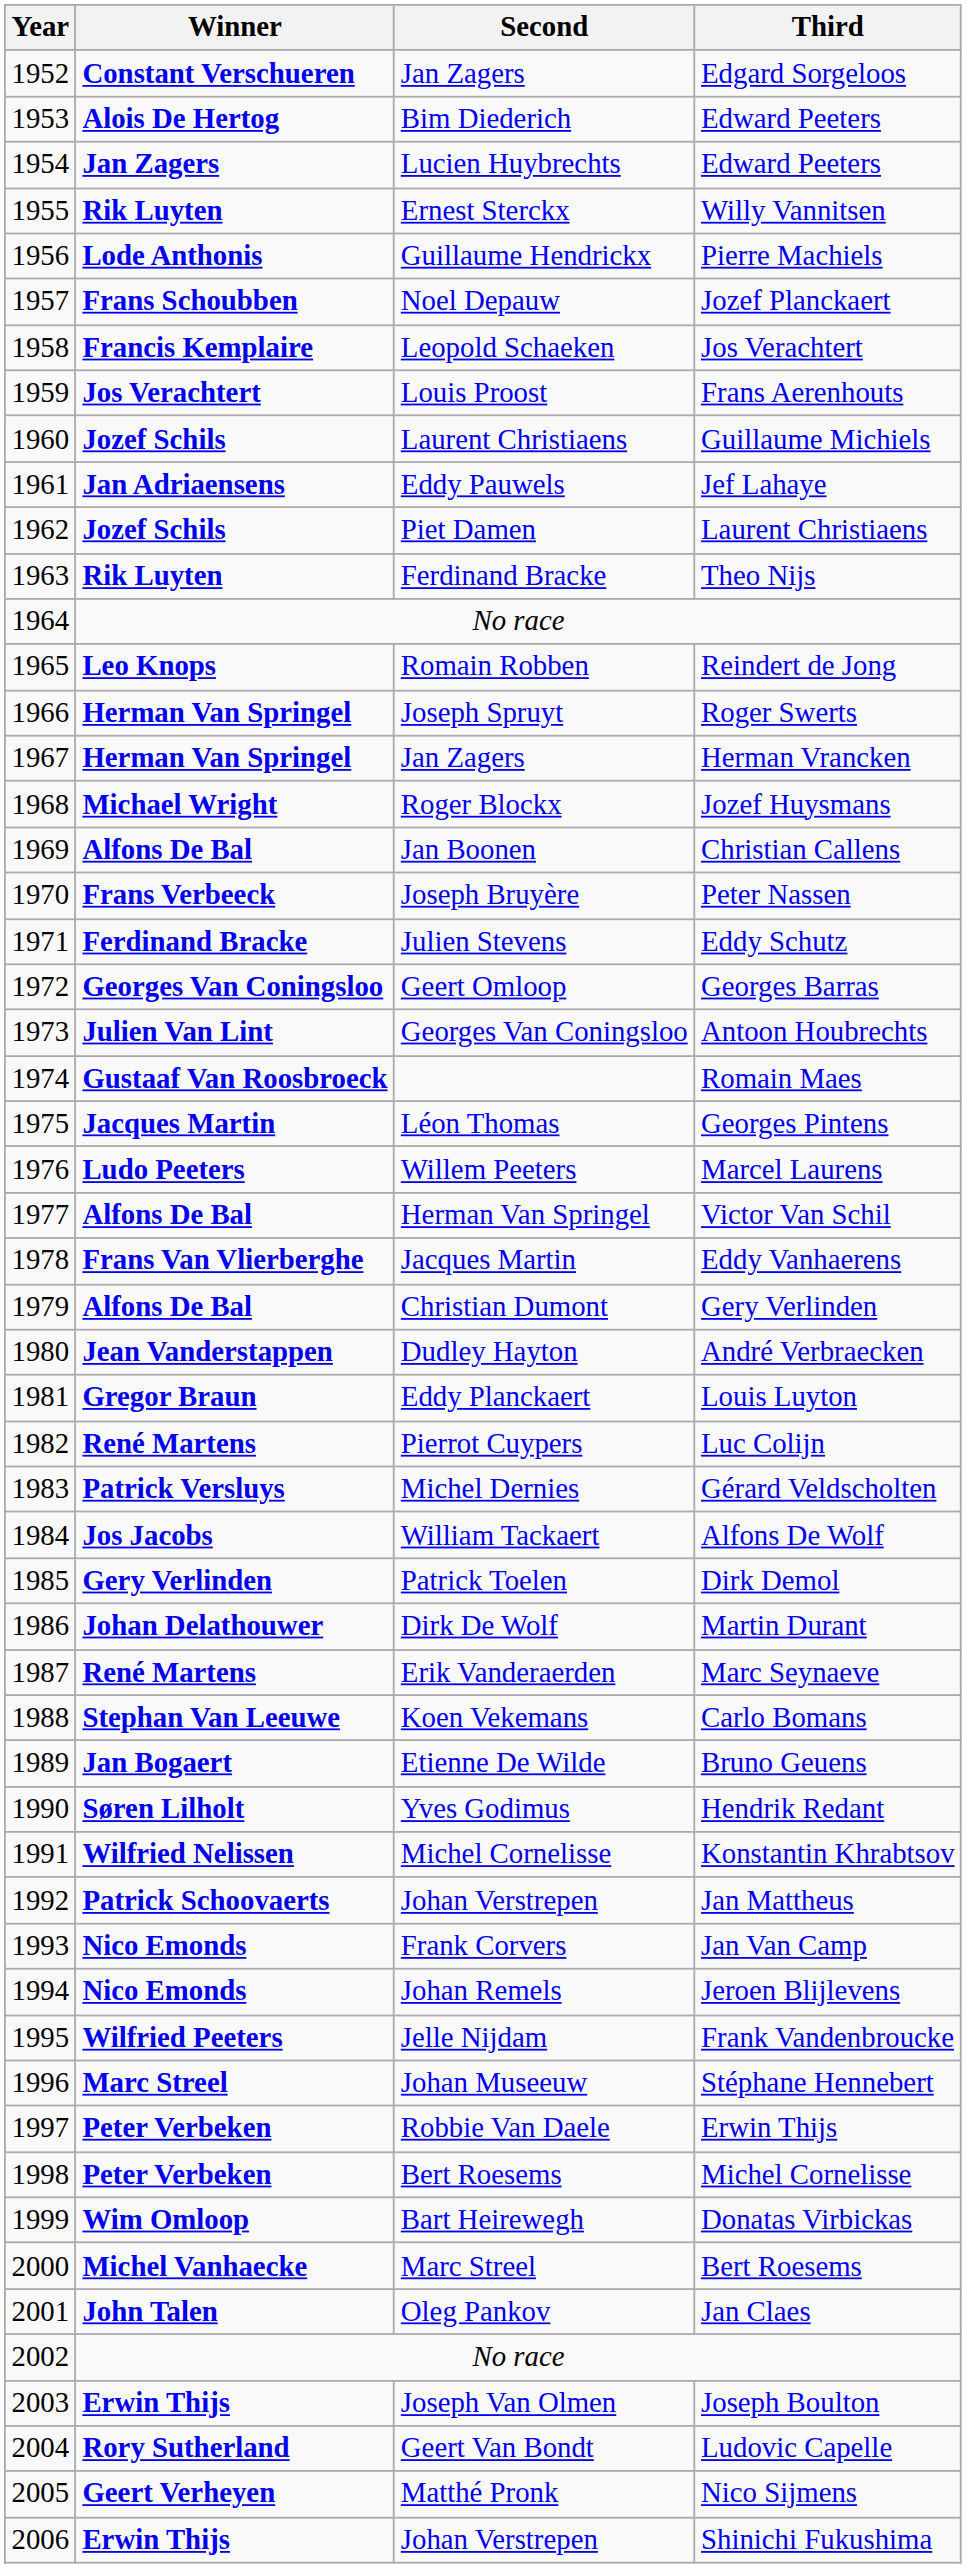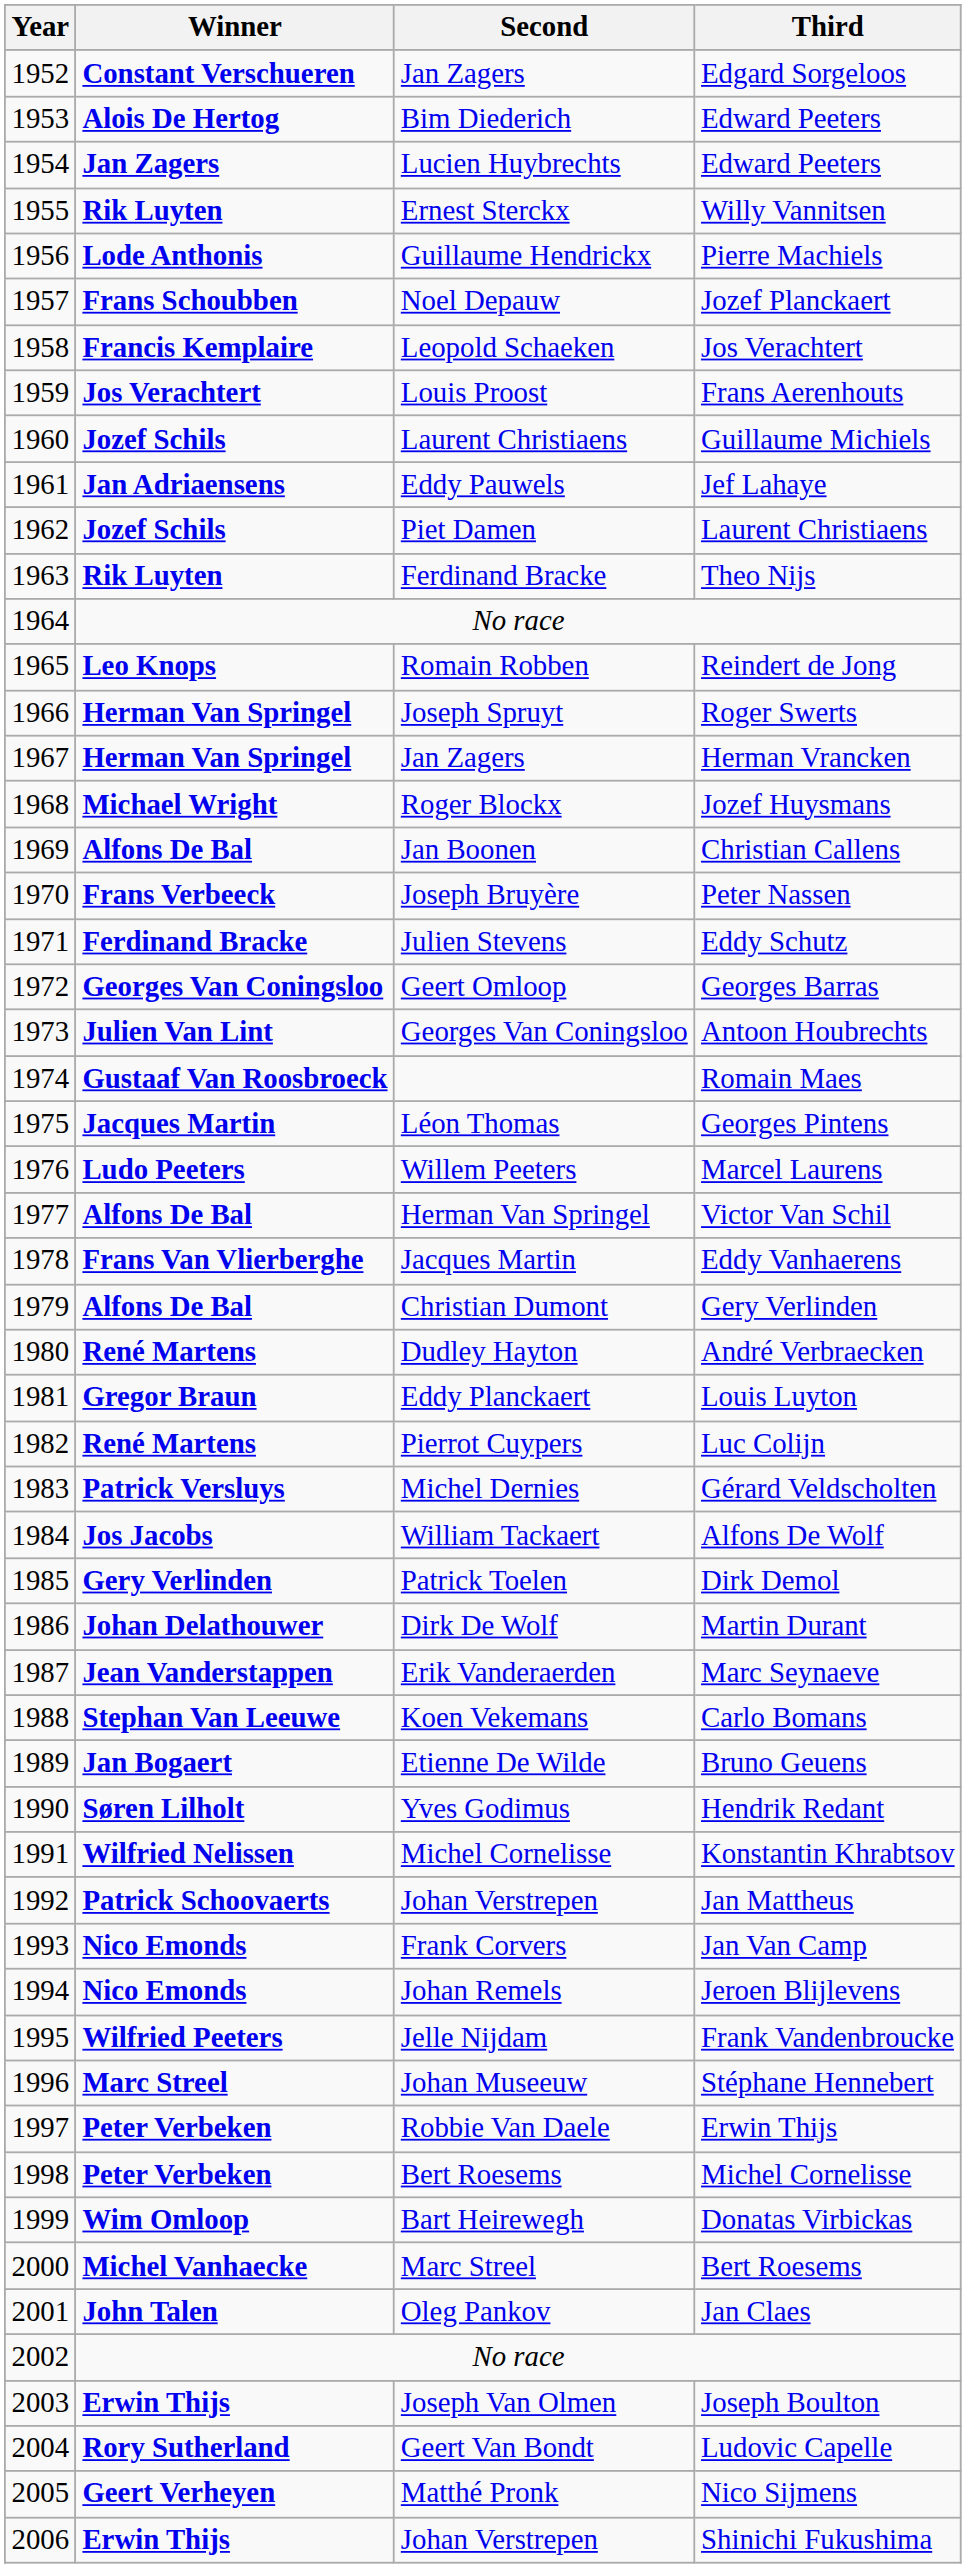 <table class="wikitable sortable">
 <tr>
 <th>Year</th>
 <th>Winner</th>
 <th>Second</th>
 <th>Third</th>
 </tr>
 <tr>
 <td>1952</td>
 <td> <strong><a href='#'>Constant Verschueren</a></strong></td>
 <td> <a href='#'>Jan Zagers</a></td>
 <td> <a href='#'>Edgard Sorgeloos</a></td>
 </tr>
 <tr>
 <td>1953</td>
 <td> <strong><a href='#'>Alois De Hertog</a></strong></td>
 <td> <a href='#'>Bim Diederich</a></td>
 <td> <a href='#'>Edward Peeters</a></td>
 </tr>
 <tr>
 <td>1954</td>
 <td> <strong><a href='#'>Jan Zagers</a></strong></td>
 <td> <a href='#'>Lucien Huybrechts</a></td>
 <td> <a href='#'>Edward Peeters</a></td>
 </tr>
 <tr>
 <td>1955</td>
 <td> <strong><a href='#'>Rik Luyten</a></strong></td>
 <td> <a href='#'>Ernest Sterckx</a></td>
 <td> <a href='#'>Willy Vannitsen</a></td>
 </tr>
 <tr>
 <td>1956</td>
 <td> <strong><a href='#'>Lode Anthonis</a></strong></td>
 <td> <a href='#'>Guillaume Hendrickx</a></td>
 <td> <a href='#'>Pierre Machiels</a></td>
 </tr>
 <tr>
 <td>1957</td>
 <td> <strong><a href='#'>Frans Schoubben</a></strong></td>
 <td> <a href='#'>Noel Depauw</a></td>
 <td> <a href='#'>Jozef Planckaert</a></td>
 </tr>
 <tr>
 <td>1958</td>
 <td> <strong><a href='#'>Francis Kemplaire</a></strong></td>
 <td> <a href='#'>Leopold Schaeken</a></td>
 <td> <a href='#'>Jos Verachtert</a></td>
 </tr>
 <tr>
 <td>1959</td>
 <td> <strong><a href='#'>Jos Verachtert</a></strong></td>
 <td> <a href='#'>Louis Proost</a></td>
 <td> <a href='#'>Frans Aerenhouts</a></td>
 </tr>
 <tr>
 <td>1960</td>
 <td> <strong><a href='#'>Jozef Schils</a></strong></td>
 <td> <a href='#'>Laurent Christiaens</a></td>
 <td> <a href='#'>Guillaume Michiels</a></td>
 </tr>
 <tr>
 <td>1961</td>
 <td> <strong><a href='#'>Jan Adriaensens</a></strong></td>
 <td> <a href='#'>Eddy Pauwels</a></td>
 <td> <a href='#'>Jef Lahaye</a></td>
 </tr>
 <tr>
 <td>1962</td>
 <td> <strong><a href='#'>Jozef Schils</a></strong></td>
 <td> <a href='#'>Piet Damen</a></td>
 <td> <a href='#'>Laurent Christiaens</a></td>
 </tr>
 <tr>
 <td>1963</td>
 <td> <strong><a href='#'>Rik Luyten</a></strong></td>
 <td> <a href='#'>Ferdinand Bracke</a></td>
 <td> <a href='#'>Theo Nijs</a></td>
 </tr>
 <tr>
 <td>1964</td>
 <td colspan=3; align=center><em>No race</em></td>
 </tr>
 <tr>
 <td>1965</td>
 <td> <strong><a href='#'>Leo Knops</a></strong></td>
 <td> <a href='#'>Romain Robben</a></td>
 <td> <a href='#'>Reindert de Jong</a></td>
 </tr>
 <tr>
 <td>1966</td>
 <td> <strong><a href='#'>Herman Van Springel</a></strong></td>
 <td> <a href='#'>Joseph Spruyt</a></td>
 <td> <a href='#'>Roger Swerts</a></td>
 </tr>
 <tr>
 <td>1967</td>
 <td> <strong><a href='#'>Herman Van Springel</a></strong></td>
 <td> <a href='#'>Jan Zagers</a></td>
 <td> <a href='#'>Herman Vrancken</a></td>
 </tr>
 <tr>
 <td>1968</td>
 <td> <strong><a href='#'>Michael Wright</a></strong></td>
 <td> <a href='#'>Roger Blockx</a></td>
 <td> <a href='#'>Jozef Huysmans</a></td>
 </tr>
 <tr>
 <td>1969</td>
 <td> <strong><a href='#'>Alfons De Bal</a></strong></td>
 <td> <a href='#'>Jan Boonen</a></td>
 <td> <a href='#'>Christian Callens</a></td>
 </tr>
 <tr>
 <td>1970</td>
 <td> <strong><a href='#'>Frans Verbeeck</a></strong></td>
 <td> <a href='#'>Joseph Bruyère</a></td>
 <td> <a href='#'>Peter Nassen</a></td>
 </tr>
 <tr>
 <td>1971</td>
 <td> <strong><a href='#'>Ferdinand Bracke</a></strong></td>
 <td> <a href='#'>Julien Stevens</a></td>
 <td> <a href='#'>Eddy Schutz</a></td>
 </tr>
 <tr>
 <td>1972</td>
 <td> <strong><a href='#'>Georges Van Coningsloo</a></strong></td>
 <td> <a href='#'>Geert Omloop</a></td>
 <td> <a href='#'>Georges Barras</a></td>
 </tr>
 <tr>
 <td>1973</td>
 <td> <strong><a href='#'>Julien Van Lint</a></strong></td>
 <td> <a href='#'>Georges Van Coningsloo</a></td>
 <td> <a href='#'>Antoon Houbrechts</a></td>
 </tr>
 <tr>
 <td>1974</td>
 <td> <strong><a href='#'>Gustaaf Van Roosbroeck</a></strong></td>
 <td> </td>
 <td> <a href='#'>Romain Maes</a></td>
 </tr>
 <tr>
 <td>1975</td>
 <td> <strong><a href='#'>Jacques Martin</a></strong></td>
 <td> <a href='#'>Léon Thomas</a></td>
 <td> <a href='#'>Georges Pintens</a></td>
 </tr>
 <tr>
 <td>1976</td>
 <td> <strong><a href='#'>Ludo Peeters</a></strong></td>
 <td> <a href='#'>Willem Peeters</a></td>
 <td> <a href='#'>Marcel Laurens</a></td>
 </tr>
 <tr>
 <td>1977</td>
 <td> <strong><a href='#'>Alfons De Bal</a></strong></td>
 <td> <a href='#'>Herman Van Springel</a></td>
 <td> <a href='#'>Victor Van Schil</a></td>
 </tr>
 <tr>
 <td>1978</td>
 <td> <strong><a href='#'>Frans Van Vlierberghe</a></strong></td>
 <td> <a href='#'>Jacques Martin</a></td>
 <td> <a href='#'>Eddy Vanhaerens</a></td>
 </tr>
 <tr>
 <td>1979</td>
 <td> <strong><a href='#'>Alfons De Bal</a></strong></td>
 <td> <a href='#'>Christian Dumont</a></td>
 <td> <a href='#'>Gery Verlinden</a></td>
 </tr>
 <tr>
 <td>1980</td>
-<td> <strong><a href='#'>Jean Vanderstappen</a></strong></td>
+<td> <strong><a href='#'>René Martens</a></strong></td>
 <td> <a href='#'>Dudley Hayton</a></td>
 <td> <a href='#'>André Verbraecken</a></td>
 </tr>
 <tr>
 <td>1981</td>
 <td> <strong><a href='#'>Gregor Braun</a></strong></td>
 <td> <a href='#'>Eddy Planckaert</a></td>
 <td> <a href='#'>Louis Luyton</a></td>
 </tr>
 <tr>
 <td>1982</td>
 <td> <strong><a href='#'>René Martens</a></strong></td>
 <td> <a href='#'>Pierrot Cuypers</a></td>
 <td> <a href='#'>Luc Colijn</a></td>
 </tr>
 <tr>
 <td>1983</td>
 <td> <strong><a href='#'>Patrick Versluys</a></strong></td>
 <td> <a href='#'>Michel Dernies</a></td>
 <td> <a href='#'>Gérard Veldscholten</a></td>
 </tr>
 <tr>
 <td>1984</td>
 <td> <strong><a href='#'>Jos Jacobs</a></strong></td>
 <td> <a href='#'>William Tackaert</a></td>
 <td> <a href='#'>Alfons De Wolf</a></td>
 </tr>
 <tr>
 <td>1985</td>
 <td> <strong><a href='#'>Gery Verlinden</a></strong></td>
 <td> <a href='#'>Patrick Toelen</a></td>
 <td> <a href='#'>Dirk Demol</a></td>
 </tr>
 <tr>
 <td>1986</td>
 <td> <strong><a href='#'>Johan Delathouwer</a></strong></td>
 <td> <a href='#'>Dirk De Wolf</a></td>
 <td> <a href='#'>Martin Durant</a></td>
 </tr>
 <tr>
 <td>1987</td>
-<td> <strong><a href='#'>René Martens</a></strong></td>
+<td> <strong><a href='#'>Jean Vanderstappen</a></strong></td>
 <td> <a href='#'>Erik Vanderaerden</a></td>
 <td> <a href='#'>Marc Seynaeve</a></td>
 </tr>
 <tr>
 <td>1988</td>
 <td> <strong><a href='#'>Stephan Van Leeuwe</a></strong></td>
 <td> <a href='#'>Koen Vekemans</a></td>
 <td> <a href='#'>Carlo Bomans</a></td>
 </tr>
 <tr>
 <td>1989</td>
 <td> <strong><a href='#'>Jan Bogaert</a></strong></td>
 <td> <a href='#'>Etienne De Wilde</a></td>
 <td> <a href='#'>Bruno Geuens</a></td>
 </tr>
 <tr>
 <td>1990</td>
 <td> <strong><a href='#'>Søren Lilholt</a></strong></td>
 <td> <a href='#'>Yves Godimus</a></td>
 <td> <a href='#'>Hendrik Redant</a></td>
 </tr>
 <tr>
 <td>1991</td>
 <td> <strong><a href='#'>Wilfried Nelissen</a></strong></td>
 <td> <a href='#'>Michel Cornelisse</a></td>
 <td> <a href='#'>Konstantin Khrabtsov</a></td>
 </tr>
 <tr>
 <td>1992</td>
 <td> <strong><a href='#'>Patrick Schoovaerts</a></strong></td>
 <td> <a href='#'>Johan Verstrepen</a></td>
 <td> <a href='#'>Jan Mattheus</a></td>
 </tr>
 <tr>
 <td>1993</td>
 <td> <strong><a href='#'>Nico Emonds</a></strong></td>
 <td> <a href='#'>Frank Corvers</a></td>
 <td> <a href='#'>Jan Van Camp</a></td>
 </tr>
 <tr>
 <td>1994</td>
 <td> <strong><a href='#'>Nico Emonds</a></strong></td>
 <td> <a href='#'>Johan Remels</a></td>
 <td> <a href='#'>Jeroen Blijlevens</a></td>
 </tr>
 <tr>
 <td>1995</td>
 <td> <strong><a href='#'>Wilfried Peeters</a></strong></td>
 <td> <a href='#'>Jelle Nijdam</a></td>
 <td> <a href='#'>Frank Vandenbroucke</a></td>
 </tr>
 <tr>
 <td>1996</td>
 <td> <strong><a href='#'>Marc Streel</a></strong></td>
 <td> <a href='#'>Johan Museeuw</a></td>
 <td> <a href='#'>Stéphane Hennebert</a></td>
 </tr>
 <tr>
 <td>1997</td>
 <td> <strong><a href='#'>Peter Verbeken</a></strong></td>
 <td> <a href='#'>Robbie Van Daele</a></td>
 <td> <a href='#'>Erwin Thijs</a></td>
 </tr>
 <tr>
 <td>1998</td>
 <td> <strong><a href='#'>Peter Verbeken</a></strong></td>
 <td> <a href='#'>Bert Roesems</a></td>
 <td> <a href='#'>Michel Cornelisse</a></td>
 </tr>
 <tr>
 <td>1999</td>
 <td> <strong><a href='#'>Wim Omloop</a></strong></td>
 <td> <a href='#'>Bart Heirewegh</a></td>
 <td> <a href='#'>Donatas Virbickas</a></td>
 </tr>
 <tr>
 <td>2000</td>
 <td> <strong><a href='#'>Michel Vanhaecke</a></strong></td>
 <td> <a href='#'>Marc Streel</a></td>
 <td> <a href='#'>Bert Roesems</a></td>
 </tr>
 <tr>
 <td>2001</td>
 <td> <strong><a href='#'>John Talen</a></strong></td>
 <td> <a href='#'>Oleg Pankov</a></td>
 <td> <a href='#'>Jan Claes</a></td>
 </tr>
 <tr>
 <td>2002</td>
 <td colspan=3; align=center><em>No race</em></td>
 </tr>
 <tr>
 <td>2003</td>
 <td> <strong><a href='#'>Erwin Thijs</a></strong></td>
 <td> <a href='#'>Joseph Van Olmen</a></td>
 <td> <a href='#'>Joseph Boulton</a></td>
 </tr>
 <tr>
 <td>2004</td>
 <td> <strong><a href='#'>Rory Sutherland</a></strong></td>
 <td> <a href='#'>Geert Van Bondt</a></td>
 <td> <a href='#'>Ludovic Capelle</a></td>
 </tr>
 <tr>
 <td>2005</td>
 <td> <strong><a href='#'>Geert Verheyen</a></strong></td>
 <td> <a href='#'>Matthé Pronk</a></td>
 <td> <a href='#'>Nico Sijmens</a></td>
 </tr>
 <tr>
 <td>2006</td>
 <td> <strong><a href='#'>Erwin Thijs</a></strong></td>
 <td> <a href='#'>Johan Verstrepen</a></td>
 <td> <a href='#'>Shinichi Fukushima</a></td>
 </tr>
 </table>
